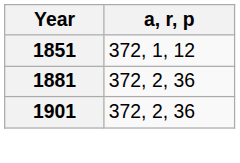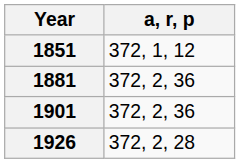 <table class="wikitable" style="margin:0 0 0 3em; border:1px solid darkgrey;">
 <tr>
 <th style="width:75px;">Year</th>
 <th style="width:100px;">a, r, p</th>
 </tr>
 <tr>
 <th>1851</th>
 <td>372, 1, 12</td>
 </tr>
 <tr>
 <th>1881</th>
 <td>372, 2, 36 </td>
 </tr>
 <tr>
 <th>1901</th>
 <td>372, 2, 36 </td>
 </tr>
+<tr>
+<th>1926</th>
+<td>372, 2, 28 </td>
+</tr>
 </table>
